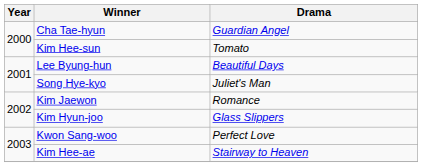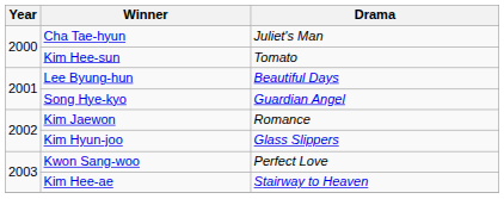 <table class="wikitable" style="width:600px">
 <tr>
 <th width=10>Year</th>
 <th>Winner</th>
 <th>Drama</th>
 </tr>
 <tr>
 <td rowspan=2>2000</td>
 <td><a href='#'>Cha Tae-hyun</a></td>
-<td><em><a href='#'>Guardian Angel</a></em></td>
+<td><em>Juliet's Man</em></td>
 </tr>
 <tr>
 <td><a href='#'>Kim Hee-sun</a></td>
 <td><em>Tomato</em></td>
 </tr>
 <tr>
 <td rowspan=2>2001</td>
 <td><a href='#'>Lee Byung-hun</a></td>
 <td><em><a href='#'>Beautiful Days</a></em></td>
 </tr>
 <tr>
 <td><a href='#'>Song Hye-kyo</a></td>
-<td><em>Juliet's Man</em></td>
+<td><em><a href='#'>Guardian Angel</a></em></td>
 </tr>
 <tr>
 <td rowspan=2>2002</td>
 <td><a href='#'>Kim Jaewon</a></td>
 <td><em>Romance</em></td>
 </tr>
 <tr>
 <td><a href='#'>Kim Hyun-joo</a></td>
 <td><em><a href='#'>Glass Slippers</a></em></td>
 </tr>
 <tr>
 <td rowspan=2>2003</td>
 <td><a href='#'>Kwon Sang-woo</a></td>
 <td><em>Perfect Love</em></td>
 </tr>
 <tr>
 <td><a href='#'>Kim Hee-ae</a></td>
 <td><em><a href='#'>Stairway to Heaven</a></em></td>
 </tr>
 <tr>
 </tr>
 </table>
